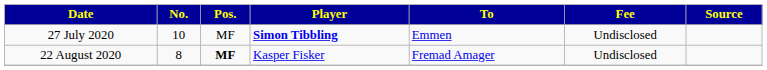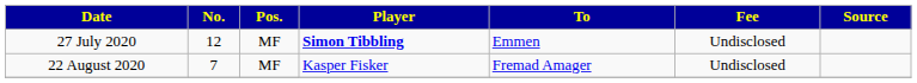 <table class="wikitable sortable" style="text-align:center;width:75%;">
 <tr>
 <th scope="col" style="background:#000099;color:#FFFF00">Date</th>
 <th scope="col" style="background:#000099;color:#FFFF00">No.</th>
 <th scope="col" style="background:#000099;color:#FFFF00">Pos.</th>
 <th scope="col" style="background:#000099;color:#FFFF00">Player</th>
 <th scope="col" style="background:#000099;color:#FFFF00">To</th>
 <th scope="col" style="background:#000099;color:#FFFF00" data-sort-type="currency">Fee</th>
 <th scope="col" class="unsortable" style="background:#000099;color:#FFFF00">Source</th>
 </tr>
 <tr>
 <td>27 July 2020</td>
-<td>10</td>
+<td>12</td>
 <td>MF</td>
 <td align=left><strong> <a href='#'>Simon Tibbling</a></strong></td>
 <td align=left> <a href='#'>Emmen</a></td>
 <td>Undisclosed</td>
 <td></td>
 </tr>
 <tr>
 <td>22 August 2020</td>
-<td>8</td>
-<td><strong>MF</strong></td>
+<td>7</td>
+<td>MF</td>
 <td align=left> <a href='#'>Kasper Fisker</a></td>
 <td align=left> <a href='#'>Fremad Amager</a></td>
 <td>Undisclosed</td>
 <td></td>
 </tr>
 <tr>
 </tr>
 </table>
